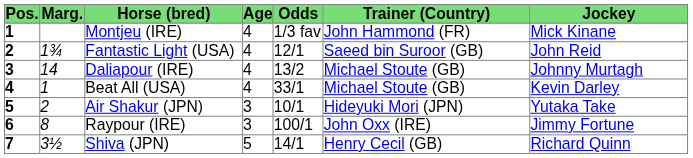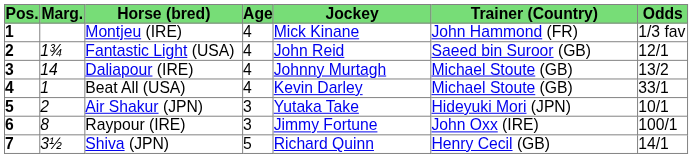 <table class = "sortable" | border="1" cellpadding="0" style="border-collapse: collapse;">
 <tr style="background:#7d7; text-align:center;">
 <th style="width:35px;"><strong>Pos.</strong></th>
 <th style="width:45px;"><strong>Marg.</strong></th>
 <th style="width:160px;"><strong>Horse (bred)</strong></th>
 <th style="width:30px;"><strong>Age</strong></th>
+<th style="width:160px;"><strong>Jockey</strong></th>
+<th style="width:210px;"><strong>Trainer (Country)</strong></th>
 <th style="width:50px;"><strong>Odds</strong></th>
-<th style="width:210px;"><strong>Trainer (Country)</strong></th>
-<th style="width:160px;"><strong>Jockey</strong></th>
 </tr>
 <tr>
 <td><strong>1</strong></td>
 <td></td>
 <td><a href='#'>Montjeu</a> (IRE)</td>
 <td>4</td>
+<td><a href='#'>Mick Kinane</a></td>
+<td><a href='#'>John Hammond</a> (FR)</td>
 <td>1/3 fav</td>
-<td><a href='#'>John Hammond</a> (FR)</td>
-<td><a href='#'>Mick Kinane</a></td>
 </tr>
 <tr>
 <td><strong>2</strong></td>
 <td><em>1¾</em></td>
 <td><a href='#'>Fantastic Light</a> (USA)</td>
 <td>4</td>
+<td><a href='#'>John Reid</a></td>
+<td><a href='#'>Saeed bin Suroor</a> (GB)</td>
 <td>12/1</td>
-<td><a href='#'>Saeed bin Suroor</a> (GB)</td>
-<td><a href='#'>John Reid</a></td>
 </tr>
 <tr>
 <td><strong>3</strong></td>
 <td><em>14</em></td>
 <td><a href='#'>Daliapour</a> (IRE)</td>
 <td>4</td>
+<td><a href='#'>Johnny Murtagh</a></td>
+<td><a href='#'>Michael Stoute</a> (GB)</td>
 <td>13/2</td>
-<td><a href='#'>Michael Stoute</a> (GB)</td>
-<td><a href='#'>Johnny Murtagh</a></td>
 </tr>
 <tr>
 <td><strong>4</strong></td>
 <td><em>1</em></td>
 <td>Beat All (USA)</td>
 <td>4</td>
+<td><a href='#'>Kevin Darley</a></td>
+<td><a href='#'>Michael Stoute</a> (GB)</td>
 <td>33/1</td>
-<td><a href='#'>Michael Stoute</a> (GB)</td>
-<td><a href='#'>Kevin Darley</a></td>
 </tr>
 <tr>
 <td><strong>5</strong></td>
 <td><em>2</em></td>
 <td><a href='#'>Air Shakur</a> (JPN)</td>
 <td>3</td>
+<td><a href='#'>Yutaka Take</a></td>
+<td><a href='#'>Hideyuki Mori</a> (JPN)</td>
 <td>10/1</td>
-<td><a href='#'>Hideyuki Mori</a> (JPN)</td>
-<td><a href='#'>Yutaka Take</a></td>
 </tr>
 <tr>
 <td><strong>6</strong></td>
 <td><em>8</em></td>
 <td>Raypour (IRE)</td>
 <td>3</td>
+<td><a href='#'>Jimmy Fortune</a></td>
+<td><a href='#'>John Oxx</a> (IRE)</td>
 <td>100/1</td>
-<td><a href='#'>John Oxx</a> (IRE)</td>
-<td><a href='#'>Jimmy Fortune</a></td>
 </tr>
 <tr>
 <td><strong>7</strong></td>
 <td><em>3½</em></td>
 <td><a href='#'>Shiva</a> (JPN)</td>
 <td>5</td>
+<td><a href='#'>Richard Quinn</a></td>
+<td><a href='#'>Henry Cecil</a> (GB)</td>
 <td>14/1</td>
-<td><a href='#'>Henry Cecil</a> (GB)</td>
-<td><a href='#'>Richard Quinn</a></td>
 </tr>
 </table>
